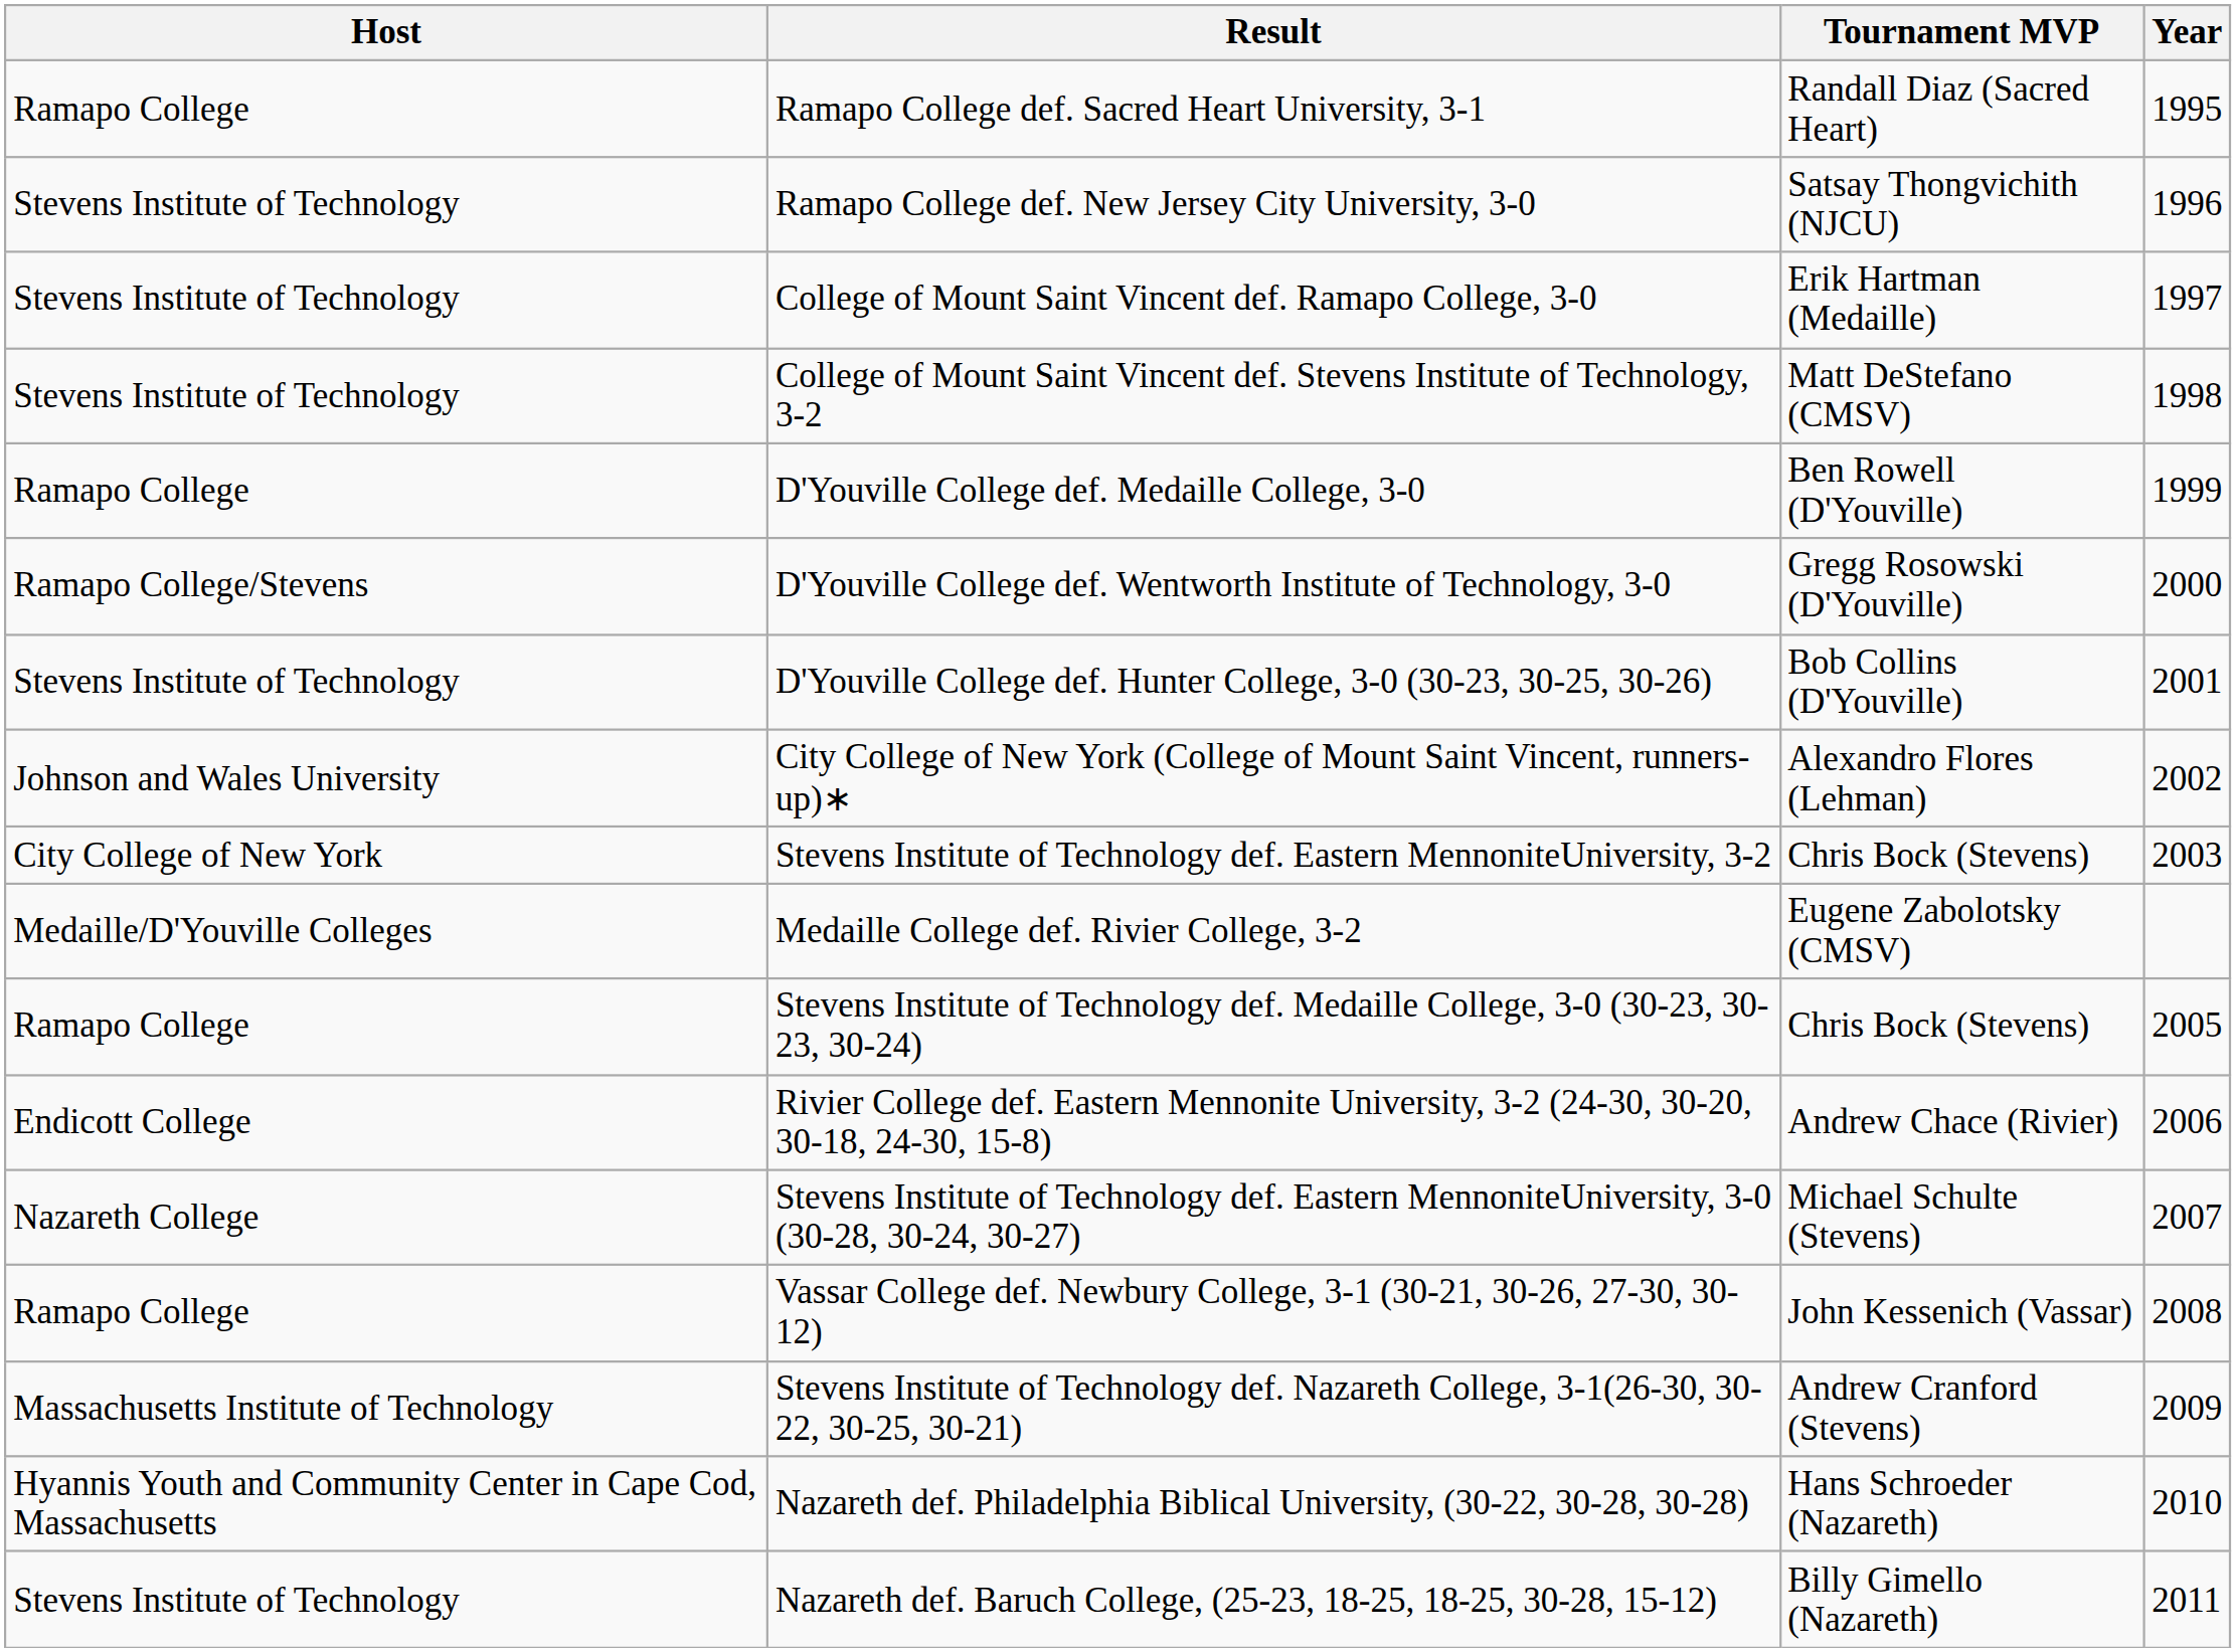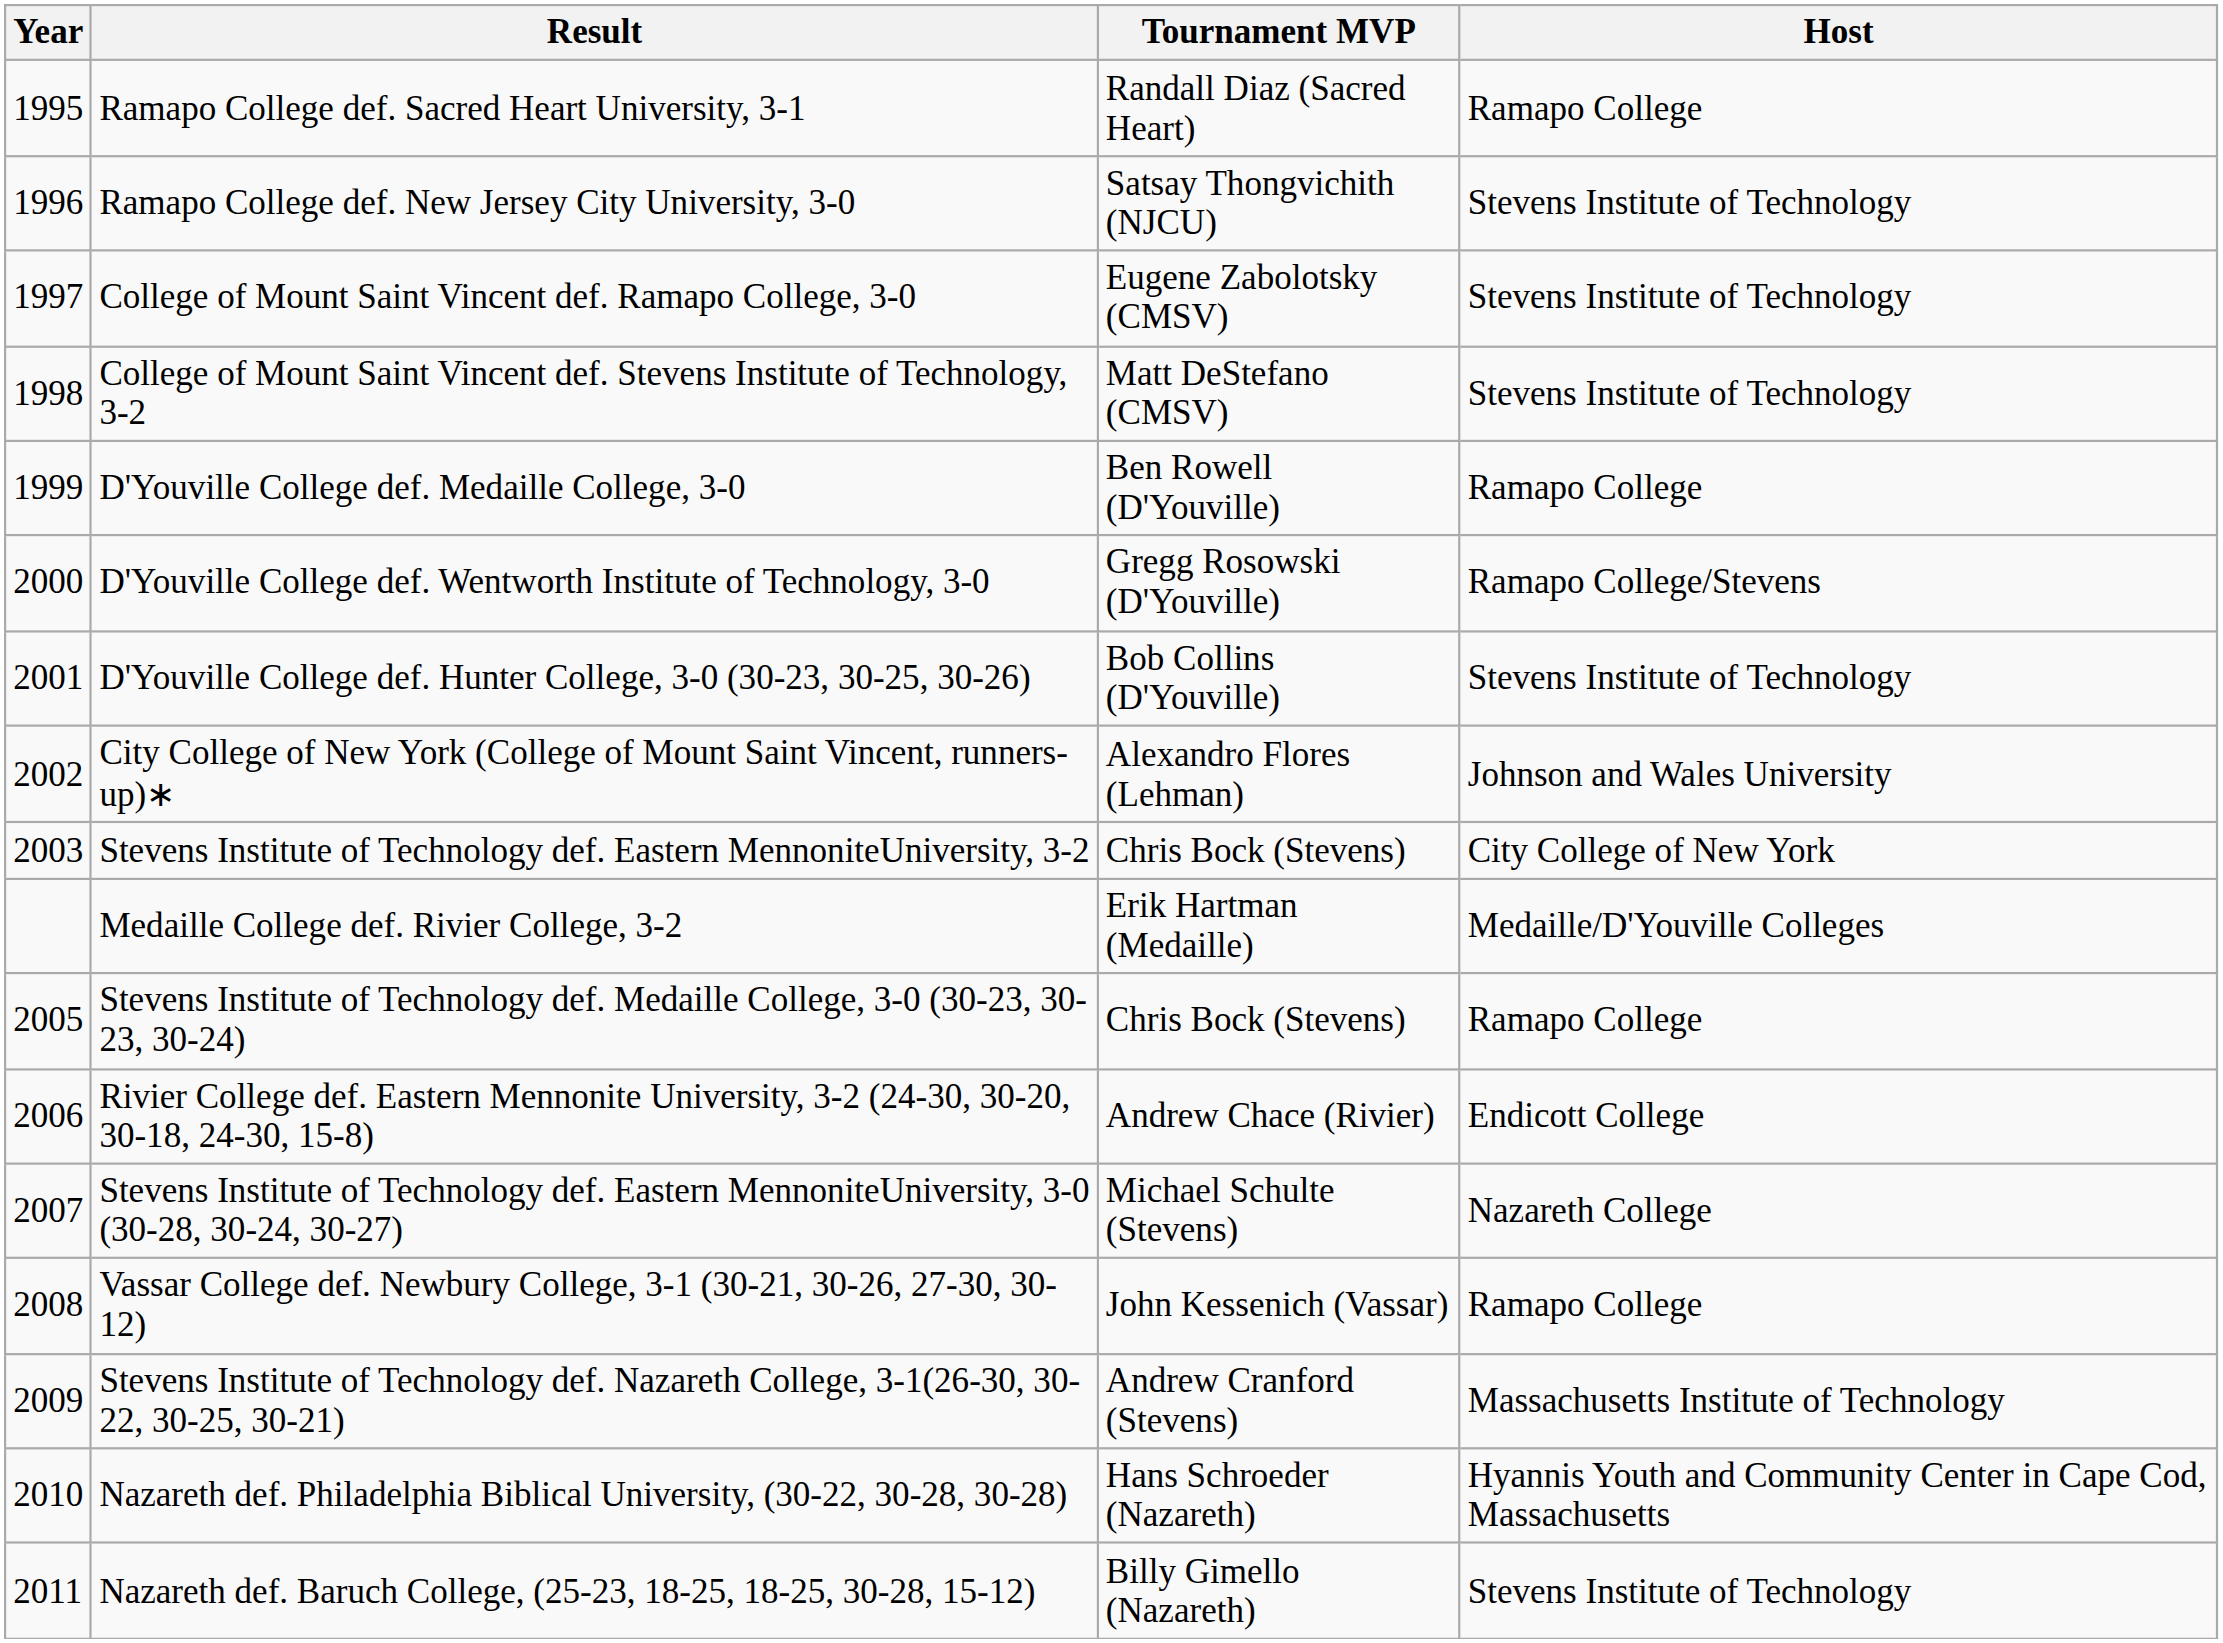 <table class="wikitable" width=80%>
 <tr>
-<th>Host</th>
+<th>Year</th>
 <th>Result</th>
 <th>Tournament MVP</th>
-<th>Year</th>
+<th>Host</th>
 </tr>
 <tr --->
-<td>Ramapo College</td>
+<td>1995</td>
 <td>Ramapo College def. Sacred Heart University, 3-1</td>
 <td>Randall Diaz (Sacred Heart)</td>
-<td>1995</td>
+<td>Ramapo College</td>
 </tr>
 <tr --->
-<td>Stevens Institute of Technology</td>
+<td>1996</td>
 <td>Ramapo College def. New Jersey City University, 3-0</td>
 <td>Satsay Thongvichith (NJCU)</td>
-<td>1996</td>
+<td>Stevens Institute of Technology</td>
 </tr>
 <tr --->
+<td>1997</td>
+<td>College of Mount Saint Vincent def. Ramapo College, 3-0</td>
+<td>Eugene Zabolotsky (CMSV)</td>
 <td>Stevens Institute of Technology</td>
-<td>College of Mount Saint Vincent def. Ramapo College, 3-0</td>
-<td>Erik Hartman (Medaille)</td>
-<td>1997</td>
 </tr>
 <tr --->
-<td>Stevens Institute of Technology</td>
+<td>1998</td>
 <td>College of Mount Saint Vincent def. Stevens Institute of Technology, 3-2</td>
 <td>Matt DeStefano (CMSV)</td>
-<td>1998</td>
+<td>Stevens Institute of Technology</td>
 </tr>
 <tr --->
-<td>Ramapo College</td>
+<td>1999</td>
 <td>D'Youville College def. Medaille College, 3-0</td>
 <td>Ben Rowell (D'Youville)</td>
-<td>1999</td>
+<td>Ramapo College</td>
 </tr>
 <tr --->
-<td>Ramapo College/Stevens</td>
+<td>2000</td>
 <td>D'Youville College def. Wentworth Institute of Technology, 3-0</td>
 <td>Gregg Rosowski (D'Youville)</td>
-<td>2000</td>
+<td>Ramapo College/Stevens</td>
 </tr>
 <tr --->
-<td>Stevens Institute of Technology</td>
+<td>2001</td>
 <td>D'Youville College def. Hunter College, 3-0 (30-23, 30-25, 30-26)</td>
 <td>Bob Collins (D'Youville)</td>
-<td>2001</td>
+<td>Stevens Institute of Technology</td>
 </tr>
 <tr --->
-<td>Johnson and Wales University</td>
+<td>2002</td>
 <td>City College of New York (College of Mount Saint Vincent, runners-up)∗</td>
 <td>Alexandro Flores (Lehman)</td>
-<td>2002</td>
+<td>Johnson and Wales University</td>
 </tr>
 <tr --->
-<td>City College of New York</td>
+<td>2003</td>
 <td>Stevens Institute of Technology def. Eastern MennoniteUniversity, 3-2</td>
 <td>Chris Bock (Stevens)</td>
-<td>2003</td>
+<td>City College of New York</td>
 </tr>
 <tr --->
+<td 2004></td>
+<td>Medaille College def. Rivier College, 3-2</td>
+<td>Erik Hartman (Medaille)</td>
 <td>Medaille/D'Youville Colleges</td>
-<td>Medaille College def. Rivier College, 3-2</td>
-<td>Eugene Zabolotsky (CMSV)</td>
-<td 2004></td>
 </tr>
 <tr --->
-<td>Ramapo College</td>
+<td>2005</td>
 <td>Stevens Institute of Technology def. Medaille College, 3-0 (30-23, 30-23, 30-24)</td>
 <td>Chris Bock (Stevens)</td>
-<td>2005</td>
+<td>Ramapo College</td>
 </tr>
 <tr --->
-<td>Endicott College</td>
+<td>2006</td>
 <td>Rivier College def. Eastern Mennonite University, 3-2 (24-30, 30-20, 30-18, 24-30, 15-8)</td>
 <td>Andrew Chace (Rivier)</td>
-<td>2006</td>
+<td>Endicott College</td>
 </tr>
 <tr --->
-<td>Nazareth College</td>
+<td>2007</td>
 <td>Stevens Institute of Technology def. Eastern MennoniteUniversity, 3-0 (30-28, 30-24, 30-27)</td>
 <td>Michael Schulte (Stevens)</td>
-<td>2007</td>
+<td>Nazareth College</td>
 </tr>
 <tr --->
-<td>Ramapo College</td>
+<td>2008</td>
 <td>Vassar College def. Newbury College, 3-1 (30-21, 30-26, 27-30, 30-12)</td>
 <td>John Kessenich (Vassar)</td>
-<td>2008</td>
+<td>Ramapo College</td>
 </tr>
 <tr --->
-<td>Massachusetts Institute of Technology</td>
+<td>2009</td>
 <td>Stevens Institute of Technology def. Nazareth College, 3-1(26-30, 30-22, 30-25, 30-21)</td>
 <td>Andrew Cranford (Stevens)</td>
-<td>2009</td>
+<td>Massachusetts Institute of Technology</td>
 </tr>
 <tr --->
-<td>Hyannis Youth and Community Center in Cape Cod, Massachusetts</td>
+<td>2010</td>
 <td>Nazareth def. Philadelphia Biblical University, (30-22, 30-28, 30-28)</td>
 <td>Hans Schroeder (Nazareth)</td>
-<td>2010</td>
+<td>Hyannis Youth and Community Center in Cape Cod, Massachusetts</td>
 </tr>
 <tr -->
-<td>Stevens Institute of Technology</td>
+<td>2011</td>
 <td>Nazareth def. Baruch College, (25-23, 18-25, 18-25, 30-28, 15-12)</td>
 <td>Billy Gimello (Nazareth)</td>
-<td>2011</td>
+<td>Stevens Institute of Technology</td>
 </tr>
 </table>
